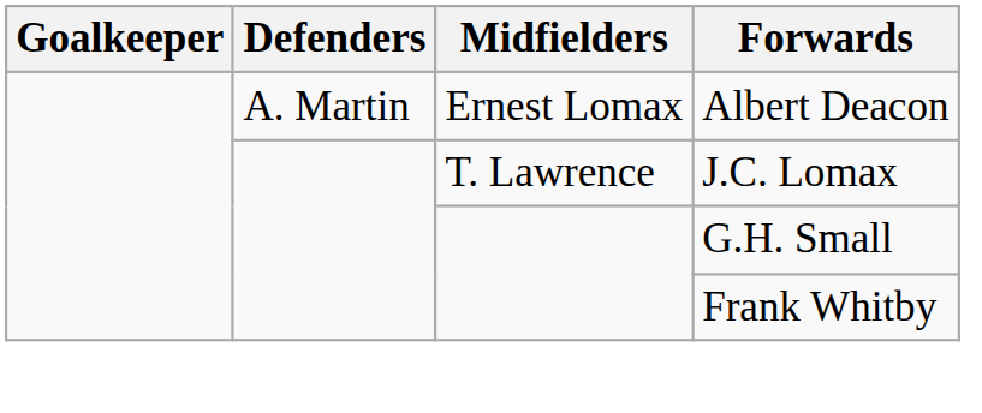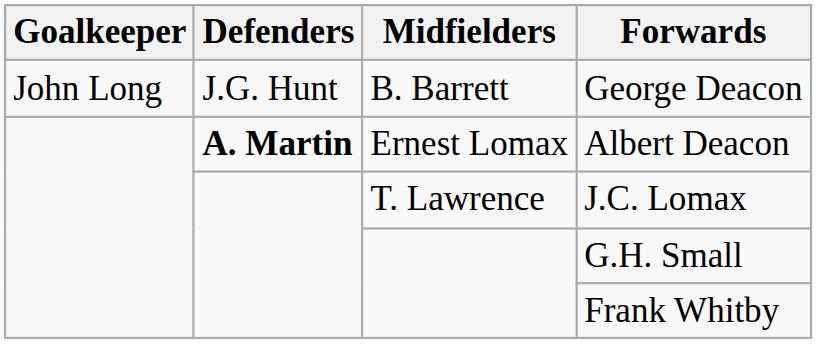 <table class="wikitable" style="text-align:center">
 <tr>
 <th>Goalkeeper</th>
 <th>Defenders</th>
 <th>Midfielders</th>
 <th>Forwards</th>
 </tr>
 <tr>
+<td align="left"> John Long</td>
+<td align="left"> J.G. Hunt</td>
+<td align="left"> B. Barrett</td>
+<td align="left"> George Deacon</td>
+</tr>
+<tr>
 <td rowspan=4></td>
-<td align="left"> A. Martin</td>
+<td align="left"><strong> A. Martin</strong></td>
 <td align="left"> Ernest Lomax</td>
 <td align="left"> Albert Deacon</td>
 </tr>
 <tr>
 <td rowspan=3></td>
 <td align="left"> T. Lawrence</td>
 <td align="left"> J.C. Lomax</td>
 </tr>
 <tr>
 <td rowspan=2></td>
 <td align="left"> G.H. Small</td>
 </tr>
 <tr>
 <td align="left"> Frank Whitby</td>
 </tr>
 </table>
